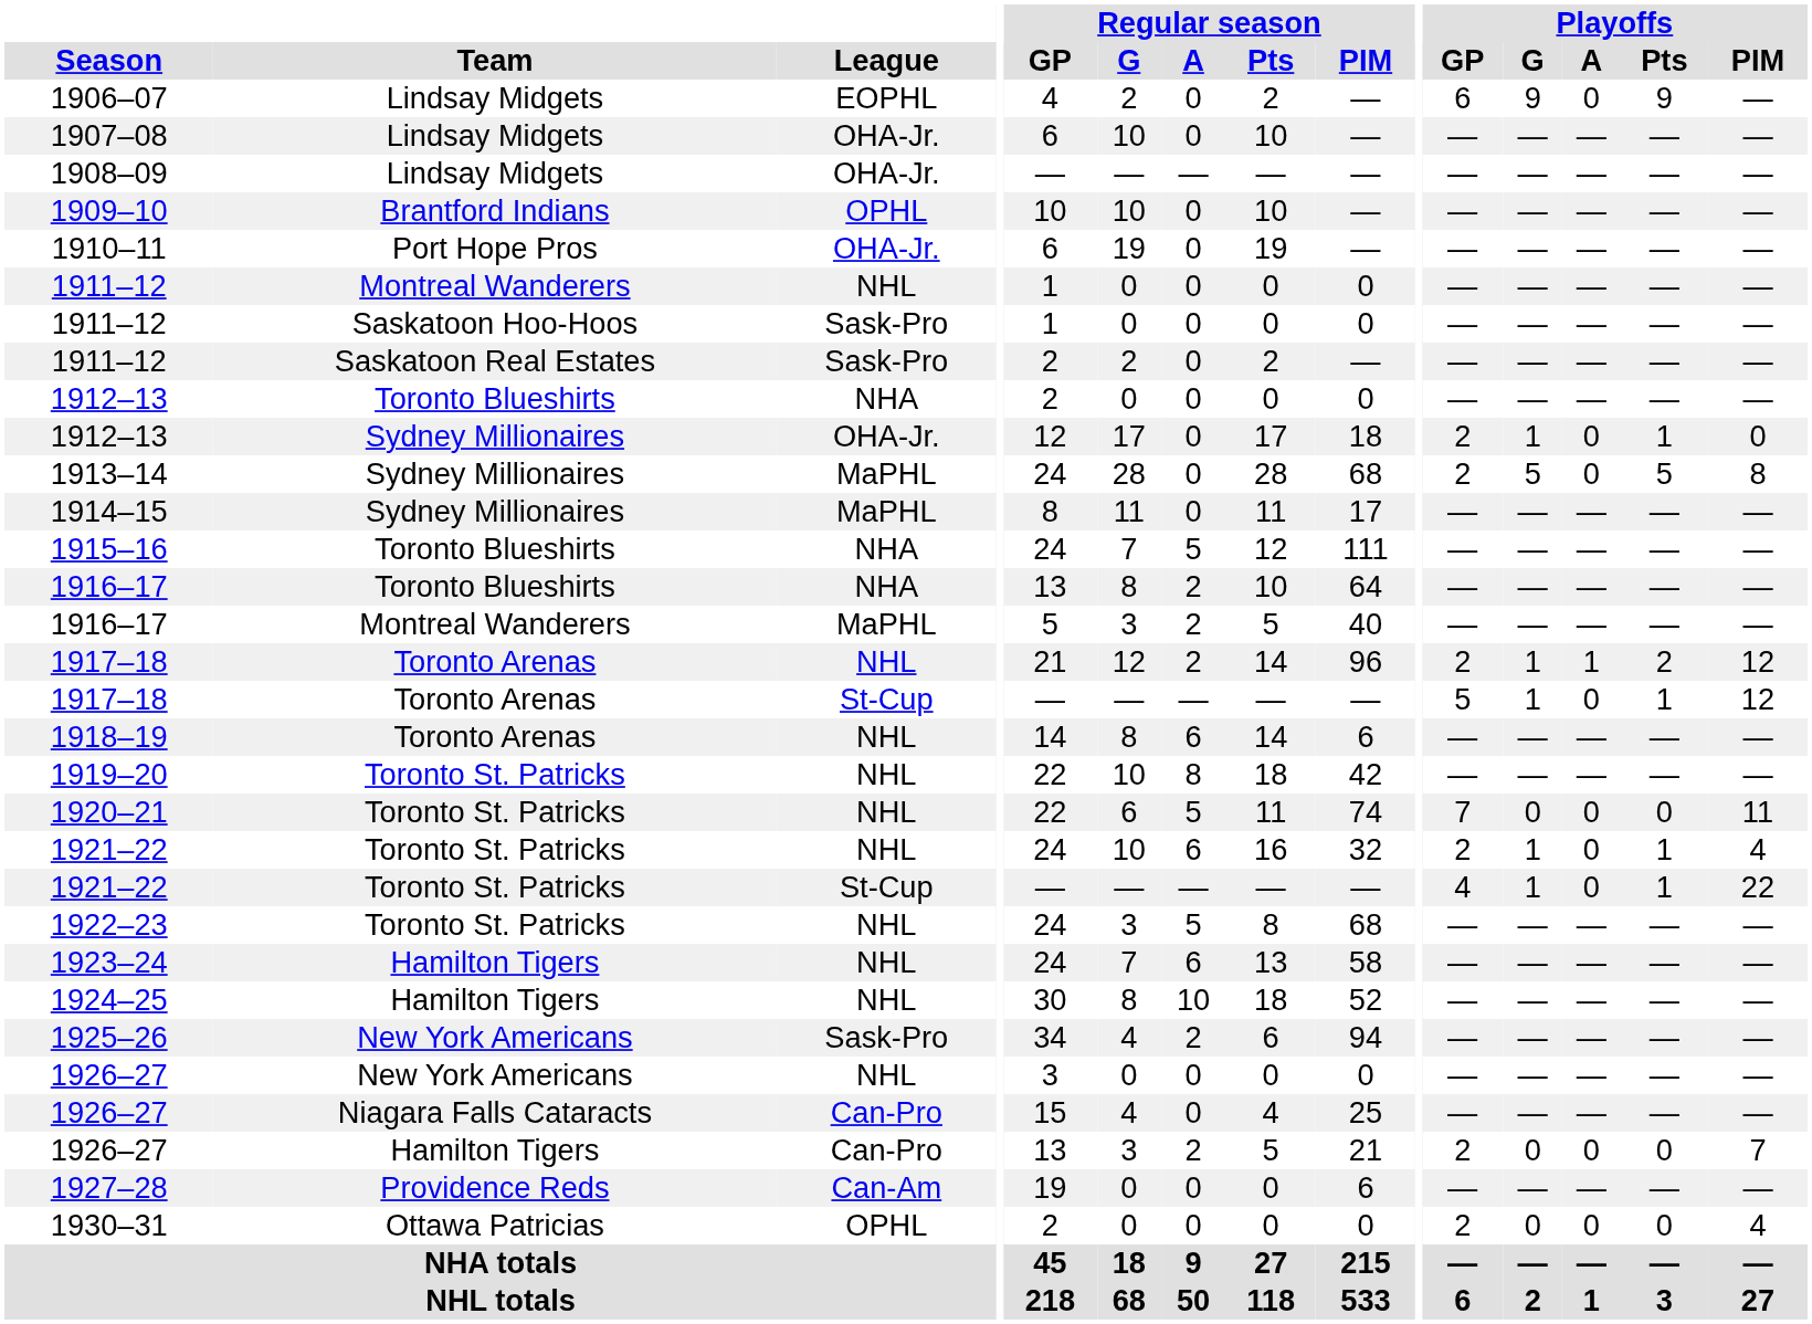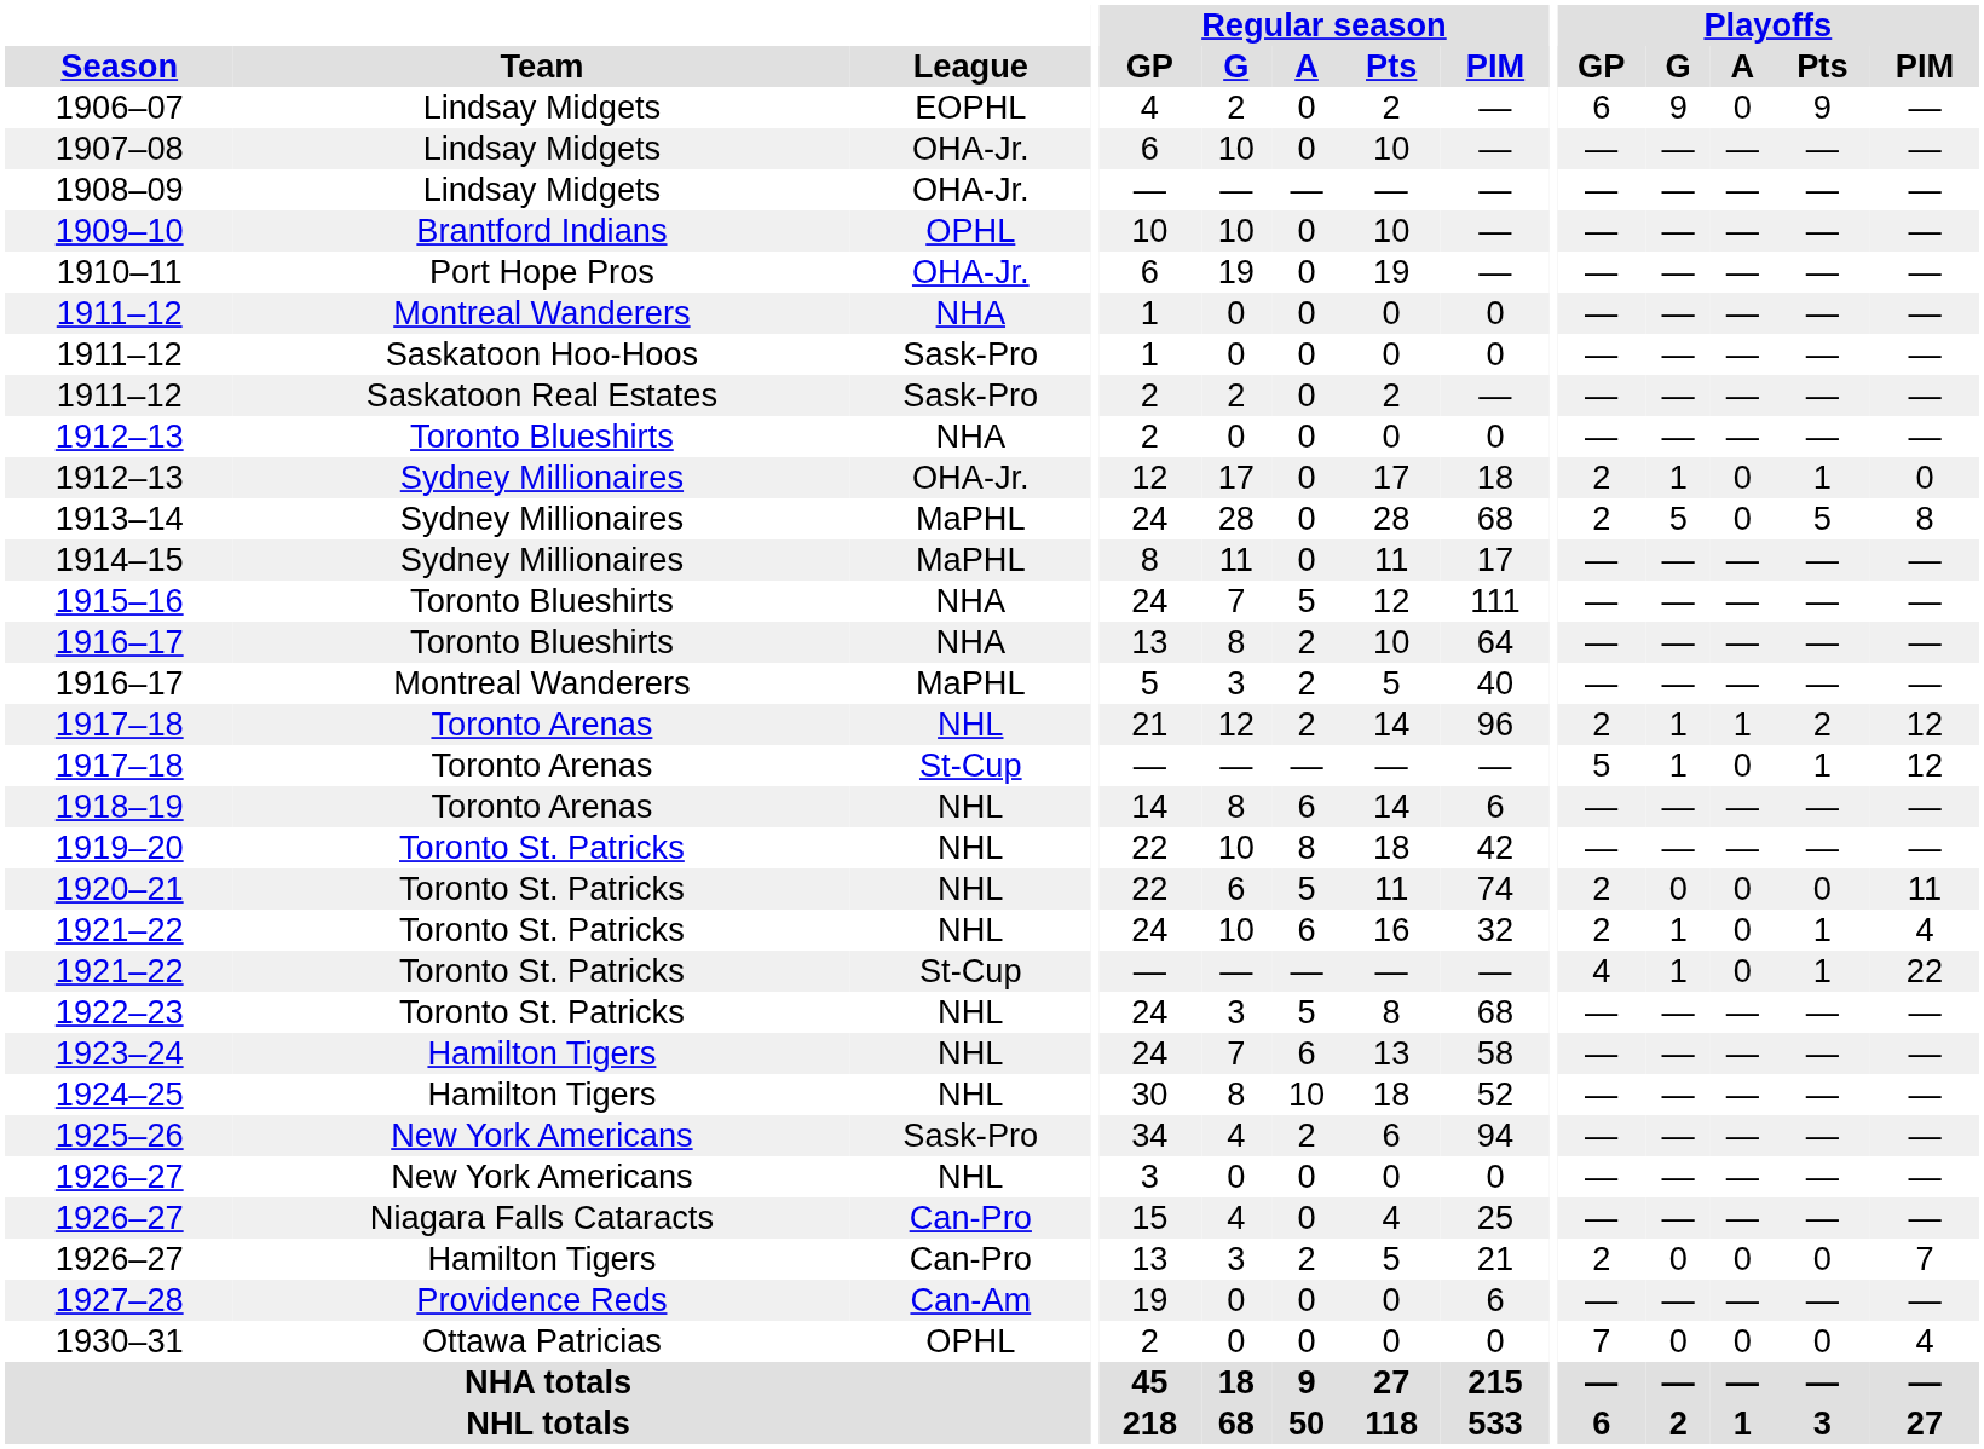 <table border="0" cellpadding="1" cellspacing="0" style="text-align:center; width:60em">
 <tr bgcolor="#e0e0e0">
 <th colspan="3" bgcolor="#ffffff"></th>
 <th rowspan="100" bgcolor="#ffffff"></th>
 <th colspan="5"><a href='#'>Regular season</a></th>
 <th rowspan="100" bgcolor="#ffffff"></th>
 <th colspan="5"><a href='#'>Playoffs</a></th>
 </tr>
 <tr bgcolor="#e0e0e0">
 <th><a href='#'>Season</a></th>
 <th>Team</th>
 <th>League</th>
 <th>GP</th>
 <th><a href='#'>G</a></th>
 <th><a href='#'>A</a></th>
 <th><a href='#'>Pts</a></th>
 <th><a href='#'>PIM</a></th>
 <th>GP</th>
 <th>G</th>
 <th>A</th>
 <th>Pts</th>
 <th>PIM</th>
 </tr>
 <tr>
 <td>1906–07</td>
 <td>Lindsay Midgets</td>
 <td>EOPHL</td>
 <td>4</td>
 <td>2</td>
 <td>0</td>
 <td>2</td>
 <td>—</td>
 <td>6</td>
 <td>9</td>
 <td>0</td>
 <td>9</td>
 <td>—</td>
 </tr>
 <tr bgcolor="#f0f0f0">
 <td>1907–08</td>
 <td>Lindsay Midgets</td>
 <td>OHA-Jr.</td>
 <td>6</td>
 <td>10</td>
 <td>0</td>
 <td>10</td>
 <td>—</td>
 <td>—</td>
 <td>—</td>
 <td>—</td>
 <td>—</td>
 <td>—</td>
 </tr>
 <tr>
 <td>1908–09</td>
 <td>Lindsay Midgets</td>
 <td>OHA-Jr.</td>
 <td>—</td>
 <td>—</td>
 <td>—</td>
 <td>—</td>
 <td>—</td>
 <td>—</td>
 <td>—</td>
 <td>—</td>
 <td>—</td>
 <td>—</td>
 </tr>
 <tr bgcolor="#f0f0f0">
 <td><a href='#'>1909–10</a></td>
 <td><a href='#'>Brantford Indians</a></td>
 <td><a href='#'>OPHL</a></td>
 <td>10</td>
 <td>10</td>
 <td>0</td>
 <td>10</td>
 <td>—</td>
 <td>—</td>
 <td>—</td>
 <td>—</td>
 <td>—</td>
 <td>—</td>
 </tr>
 <tr>
 <td>1910–11</td>
 <td>Port Hope Pros</td>
 <td><a href='#'>OHA-Jr.</a></td>
 <td>6</td>
 <td>19</td>
 <td>0</td>
 <td>19</td>
 <td>—</td>
 <td>—</td>
 <td>—</td>
 <td>—</td>
 <td>—</td>
 <td>—</td>
 </tr>
 <tr bgcolor="#f0f0f0">
 <td><a href='#'>1911–12</a></td>
 <td><a href='#'>Montreal Wanderers</a></td>
-<td>NHL</td>
+<td><a href='#'>NHA</a></td>
 <td>1</td>
 <td>0</td>
 <td>0</td>
 <td>0</td>
 <td>0</td>
 <td>—</td>
 <td>—</td>
 <td>—</td>
 <td>—</td>
 <td>—</td>
 </tr>
 <tr>
 <td>1911–12</td>
 <td>Saskatoon Hoo-Hoos</td>
 <td>Sask-Pro</td>
 <td>1</td>
 <td>0</td>
 <td>0</td>
 <td>0</td>
 <td>0</td>
 <td>—</td>
 <td>—</td>
 <td>—</td>
 <td>—</td>
 <td>—</td>
 </tr>
 <tr bgcolor="#f0f0f0">
 <td>1911–12</td>
 <td>Saskatoon Real Estates</td>
 <td>Sask-Pro</td>
 <td>2</td>
 <td>2</td>
 <td>0</td>
 <td>2</td>
 <td>—</td>
 <td>—</td>
 <td>—</td>
 <td>—</td>
 <td>—</td>
 <td>—</td>
 </tr>
 <tr>
 <td><a href='#'>1912–13</a></td>
 <td><a href='#'>Toronto Blueshirts</a></td>
 <td>NHA</td>
 <td>2</td>
 <td>0</td>
 <td>0</td>
 <td>0</td>
 <td>0</td>
 <td>—</td>
 <td>—</td>
 <td>—</td>
 <td>—</td>
 <td>—</td>
 </tr>
 <tr bgcolor="#f0f0f0">
 <td>1912–13</td>
 <td><a href='#'>Sydney Millionaires</a></td>
 <td>OHA-Jr.</td>
 <td>12</td>
 <td>17</td>
 <td>0</td>
 <td>17</td>
 <td>18</td>
 <td>2</td>
 <td>1</td>
 <td>0</td>
 <td>1</td>
 <td>0</td>
 </tr>
 <tr>
 <td>1913–14</td>
 <td>Sydney Millionaires</td>
 <td>MaPHL</td>
 <td>24</td>
 <td>28</td>
 <td>0</td>
 <td>28</td>
 <td>68</td>
 <td>2</td>
 <td>5</td>
 <td>0</td>
 <td>5</td>
 <td>8</td>
 </tr>
 <tr bgcolor="#f0f0f0">
 <td>1914–15</td>
 <td>Sydney Millionaires</td>
 <td>MaPHL</td>
 <td>8</td>
 <td>11</td>
 <td>0</td>
 <td>11</td>
 <td>17</td>
 <td>—</td>
 <td>—</td>
 <td>—</td>
 <td>—</td>
 <td>—</td>
 </tr>
 <tr>
 <td><a href='#'>1915–16</a></td>
 <td>Toronto Blueshirts</td>
 <td>NHA</td>
 <td>24</td>
 <td>7</td>
 <td>5</td>
 <td>12</td>
 <td>111</td>
 <td>—</td>
 <td>—</td>
 <td>—</td>
 <td>—</td>
 <td>—</td>
 </tr>
 <tr bgcolor="#f0f0f0">
 <td><a href='#'>1916–17</a></td>
 <td>Toronto Blueshirts</td>
 <td>NHA</td>
 <td>13</td>
 <td>8</td>
 <td>2</td>
 <td>10</td>
 <td>64</td>
 <td>—</td>
 <td>—</td>
 <td>—</td>
 <td>—</td>
 <td>—</td>
 </tr>
 <tr>
 <td>1916–17</td>
 <td>Montreal Wanderers</td>
 <td>MaPHL</td>
 <td>5</td>
 <td>3</td>
 <td>2</td>
 <td>5</td>
 <td>40</td>
 <td>—</td>
 <td>—</td>
 <td>—</td>
 <td>—</td>
 <td>—</td>
 </tr>
 <tr bgcolor="#f0f0f0">
 <td><a href='#'>1917–18</a></td>
 <td><a href='#'>Toronto Arenas</a></td>
 <td><a href='#'>NHL</a></td>
 <td>21</td>
 <td>12</td>
 <td>2</td>
 <td>14</td>
 <td>96</td>
 <td>2</td>
 <td>1</td>
 <td>1</td>
 <td>2</td>
 <td>12</td>
 </tr>
 <tr>
 <td><a href='#'>1917–18</a></td>
 <td>Toronto Arenas</td>
 <td><a href='#'>St-Cup</a></td>
 <td>—</td>
 <td>—</td>
 <td>—</td>
 <td>—</td>
 <td>—</td>
 <td>5</td>
 <td>1</td>
 <td>0</td>
 <td>1</td>
 <td>12</td>
 </tr>
 <tr bgcolor="#f0f0f0">
 <td><a href='#'>1918–19</a></td>
 <td>Toronto Arenas</td>
 <td>NHL</td>
 <td>14</td>
 <td>8</td>
 <td>6</td>
 <td>14</td>
 <td>6</td>
 <td>—</td>
 <td>—</td>
 <td>—</td>
 <td>—</td>
 <td>—</td>
 </tr>
 <tr>
 <td><a href='#'>1919–20</a></td>
 <td><a href='#'>Toronto St. Patricks</a></td>
 <td>NHL</td>
 <td>22</td>
 <td>10</td>
 <td>8</td>
 <td>18</td>
 <td>42</td>
 <td>—</td>
 <td>—</td>
 <td>—</td>
 <td>—</td>
 <td>—</td>
 </tr>
 <tr bgcolor="#f0f0f0">
 <td><a href='#'>1920–21</a></td>
 <td>Toronto St. Patricks</td>
 <td>NHL</td>
 <td>22</td>
 <td>6</td>
 <td>5</td>
 <td>11</td>
 <td>74</td>
-<td>7</td>
+<td>2</td>
 <td>0</td>
 <td>0</td>
 <td>0</td>
 <td>11</td>
 </tr>
 <tr>
 <td><a href='#'>1921–22</a></td>
 <td>Toronto St. Patricks</td>
 <td>NHL</td>
 <td>24</td>
 <td>10</td>
 <td>6</td>
 <td>16</td>
 <td>32</td>
 <td>2</td>
 <td>1</td>
 <td>0</td>
 <td>1</td>
 <td>4</td>
 </tr>
 <tr bgcolor="#f0f0f0">
 <td><a href='#'>1921–22</a></td>
 <td>Toronto St. Patricks</td>
 <td>St-Cup</td>
 <td>—</td>
 <td>—</td>
 <td>—</td>
 <td>—</td>
 <td>—</td>
 <td>4</td>
 <td>1</td>
 <td>0</td>
 <td>1</td>
 <td>22</td>
 </tr>
 <tr>
 <td><a href='#'>1922–23</a></td>
 <td>Toronto St. Patricks</td>
 <td>NHL</td>
 <td>24</td>
 <td>3</td>
 <td>5</td>
 <td>8</td>
 <td>68</td>
 <td>—</td>
 <td>—</td>
 <td>—</td>
 <td>—</td>
 <td>—</td>
 </tr>
 <tr bgcolor="#f0f0f0">
 <td><a href='#'>1923–24</a></td>
 <td><a href='#'>Hamilton Tigers</a></td>
 <td>NHL</td>
 <td>24</td>
 <td>7</td>
 <td>6</td>
 <td>13</td>
 <td>58</td>
 <td>—</td>
 <td>—</td>
 <td>—</td>
 <td>—</td>
 <td>—</td>
 </tr>
 <tr>
 <td><a href='#'>1924–25</a></td>
 <td>Hamilton Tigers</td>
 <td>NHL</td>
 <td>30</td>
 <td>8</td>
 <td>10</td>
 <td>18</td>
 <td>52</td>
 <td>—</td>
 <td>—</td>
 <td>—</td>
 <td>—</td>
 <td>—</td>
 </tr>
 <tr bgcolor="#f0f0f0">
 <td><a href='#'>1925–26</a></td>
 <td><a href='#'>New York Americans</a></td>
 <td>Sask-Pro</td>
 <td>34</td>
 <td>4</td>
 <td>2</td>
 <td>6</td>
 <td>94</td>
 <td>—</td>
 <td>—</td>
 <td>—</td>
 <td>—</td>
 <td>—</td>
 </tr>
 <tr>
 <td><a href='#'>1926–27</a></td>
 <td>New York Americans</td>
 <td>NHL</td>
 <td>3</td>
 <td>0</td>
 <td>0</td>
 <td>0</td>
 <td>0</td>
 <td>—</td>
 <td>—</td>
 <td>—</td>
 <td>—</td>
 <td>—</td>
 </tr>
 <tr bgcolor="#f0f0f0">
 <td><a href='#'>1926–27</a></td>
 <td>Niagara Falls Cataracts</td>
 <td><a href='#'>Can-Pro</a></td>
 <td>15</td>
 <td>4</td>
 <td>0</td>
 <td>4</td>
 <td>25</td>
 <td>—</td>
 <td>—</td>
 <td>—</td>
 <td>—</td>
 <td>—</td>
 </tr>
 <tr>
 <td>1926–27</td>
 <td>Hamilton Tigers</td>
 <td>Can-Pro</td>
 <td>13</td>
 <td>3</td>
 <td>2</td>
 <td>5</td>
 <td>21</td>
 <td>2</td>
 <td>0</td>
 <td>0</td>
 <td>0</td>
 <td>7</td>
 </tr>
 <tr bgcolor="#f0f0f0">
 <td><a href='#'>1927–28</a></td>
 <td><a href='#'>Providence Reds</a></td>
 <td><a href='#'>Can-Am</a></td>
 <td>19</td>
 <td>0</td>
 <td>0</td>
 <td>0</td>
 <td>6</td>
 <td>—</td>
 <td>—</td>
 <td>—</td>
 <td>—</td>
 <td>—</td>
 </tr>
 <tr>
 <td>1930–31</td>
 <td>Ottawa Patricias</td>
 <td>OPHL</td>
 <td>2</td>
 <td>0</td>
 <td>0</td>
 <td>0</td>
 <td>0</td>
-<td>2</td>
+<td>7</td>
 <td>0</td>
 <td>0</td>
 <td>0</td>
 <td>4</td>
 </tr>
 <tr bgcolor="#e0e0e0">
 <th colspan="3">NHA totals</th>
 <th>45</th>
 <th>18</th>
 <th>9</th>
 <th>27</th>
 <th>215</th>
 <th>—</th>
 <th>—</th>
 <th>—</th>
 <th>—</th>
 <th>—</th>
 </tr>
 <tr bgcolor="#e0e0e0">
 <th colspan="3">NHL totals</th>
 <th>218</th>
 <th>68</th>
 <th>50</th>
 <th>118</th>
 <th>533</th>
 <th>6</th>
 <th>2</th>
 <th>1</th>
 <th>3</th>
 <th>27</th>
 </tr>
 </table>
